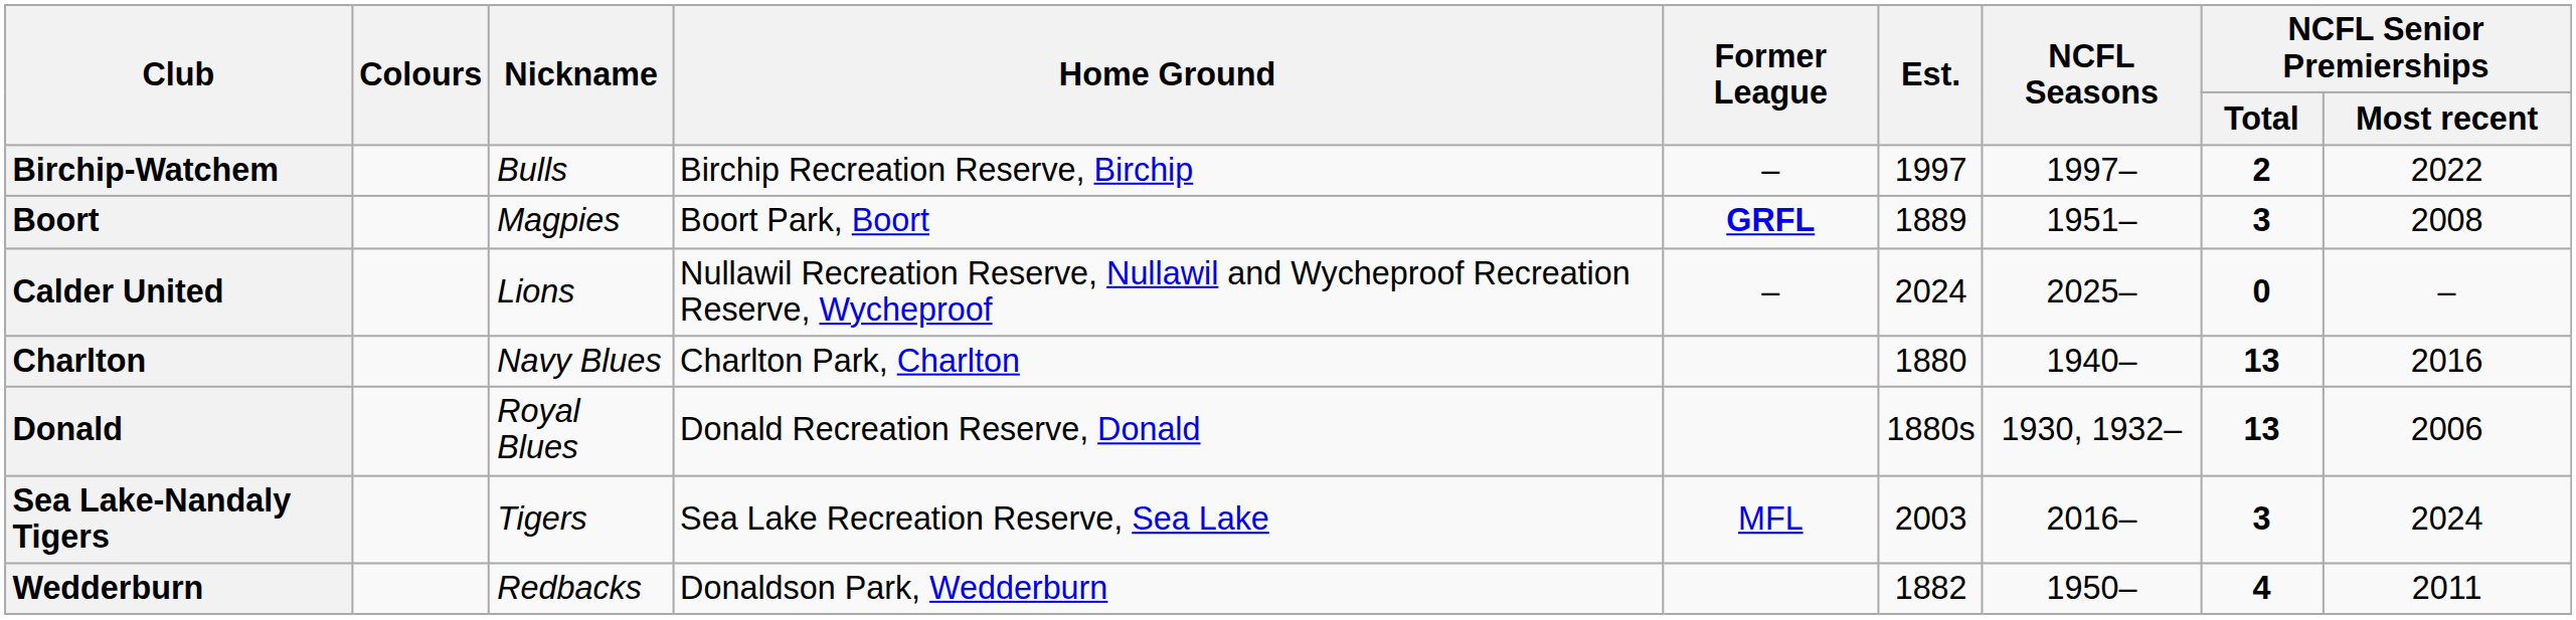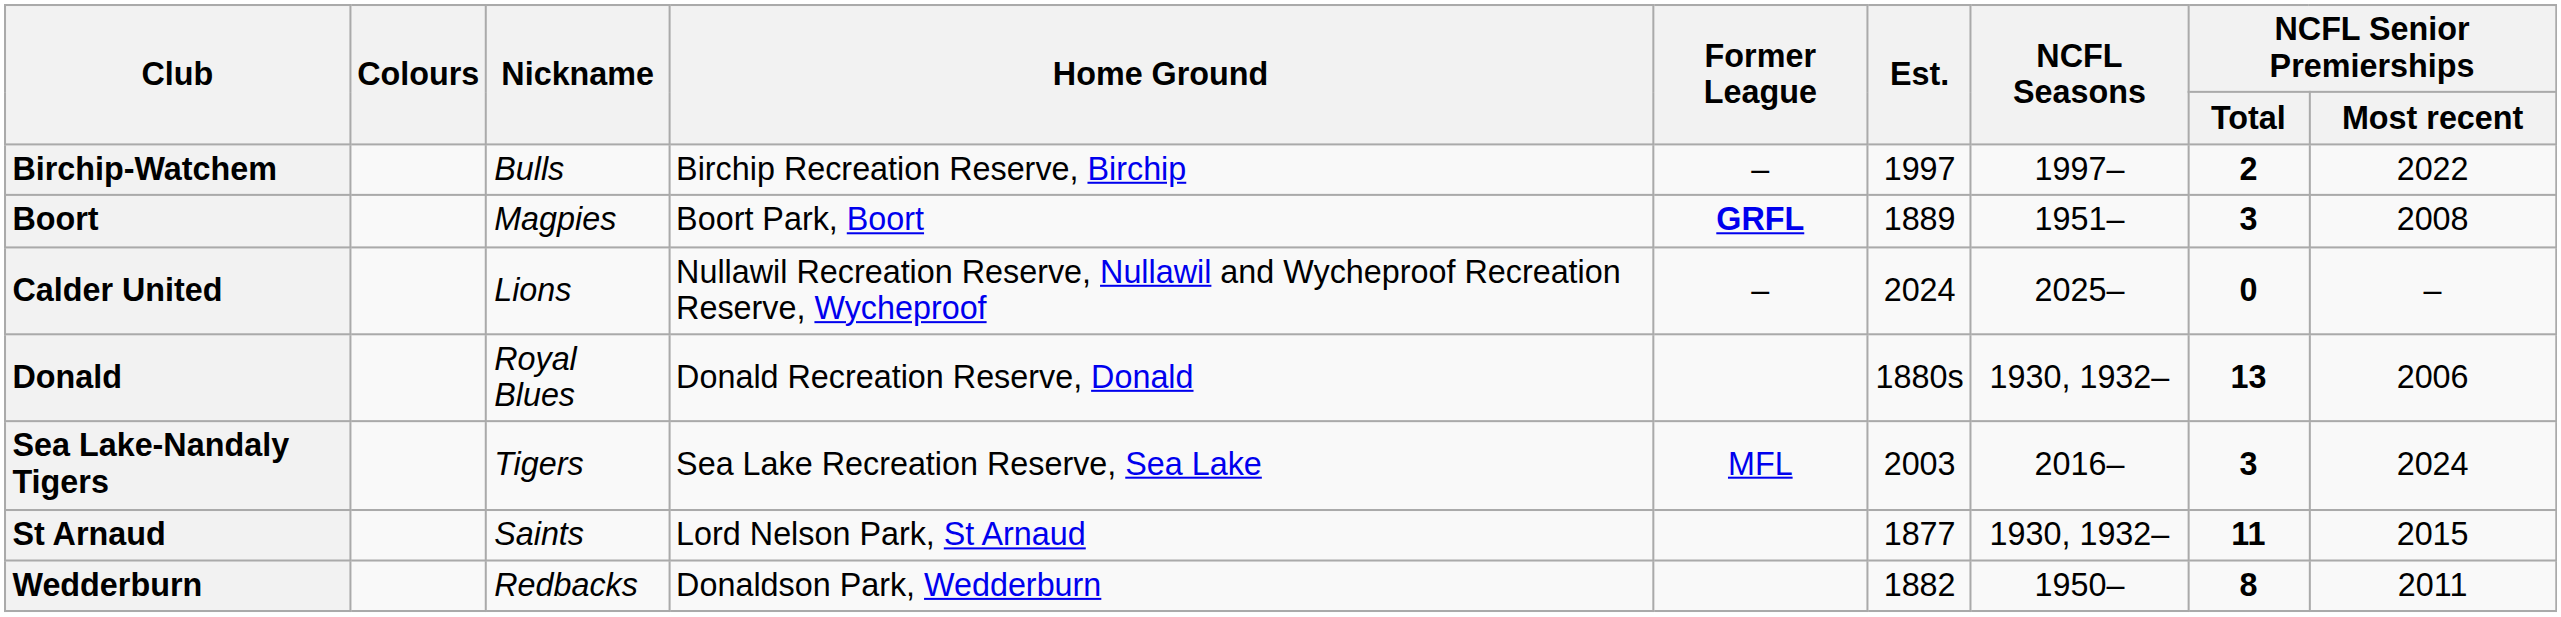 <table class="wikitable sortable mw-collapsible mw-collapsed" style="text-align:center; width:100%">
 <tr>
 <th rowspan="2">Club</th>
 <th rowspan="2">Colours</th>
 <th rowspan="2">Nickname</th>
 <th rowspan="2">Home Ground</th>
 <th rowspan="2">Former League</th>
 <th rowspan="2">Est.</th>
 <th rowspan="2">NCFL Seasons</th>
 <th colspan="2">NCFL Senior Premierships</th>
 </tr>
 <tr>
 <th>Total</th>
 <th>Most recent</th>
 </tr>
 <tr>
 <th style="text-align:left">Birchip-Watchem</th>
 <td></td>
 <td align="left"><em>Bulls</em></td>
 <td align="left">Birchip Recreation Reserve, <a href='#'>Birchip</a></td>
 <td align="center">–</td>
 <td>1997</td>
 <td>1997–</td>
 <td align="center"><strong>2</strong></td>
 <td>2022</td>
 </tr>
 <tr>
 <th style="text-align:left">Boort</th>
 <td></td>
 <td align="left"><em>Magpies</em></td>
 <td align="left">Boort Park, <a href='#'>Boort</a></td>
 <td align="center"><strong><a href='#'>GRFL</a></strong></td>
 <td>1889</td>
 <td>1951–</td>
 <td align="center"><strong>3</strong></td>
 <td>2008</td>
 </tr>
 <tr>
 <th style="text-align:left">Calder United</th>
 <td></td>
 <td align="left"><em>Lions</em></td>
 <td align="left">Nullawil Recreation Reserve, <a href='#'>Nullawil</a> and Wycheproof Recreation Reserve, <a href='#'>Wycheproof</a></td>
 <td align="center">–</td>
 <td>2024</td>
 <td>2025–</td>
 <td align="center"><strong>0</strong></td>
 <td>–</td>
 </tr>
 <tr>
-<th style="text-align:left">Charlton</th>
-<td></td>
-<td align="left"><em>Navy Blues</em></td>
-<td align="left">Charlton Park, <a href='#'>Charlton</a></td>
-<td align="center"></td>
-<td>1880</td>
-<td>1940–</td>
-<td align="center"><strong>13</strong></td>
-<td>2016</td>
-</tr>
-<tr>
 <th style="text-align:left">Donald</th>
 <td></td>
 <td align="left"><em>Royal Blues</em></td>
 <td align="left">Donald Recreation Reserve, <a href='#'>Donald</a></td>
 <td align="center"></td>
 <td>1880s</td>
 <td>1930, 1932–</td>
 <td align="center"><strong>13</strong></td>
 <td>2006</td>
 </tr>
 <tr>
 <th style="text-align:left">Sea Lake-Nandaly Tigers</th>
 <td></td>
 <td align="left"><em>Tigers</em></td>
 <td align="left">Sea Lake Recreation Reserve, <a href='#'>Sea Lake</a></td>
 <td align="center"><a href='#'>MFL</a></td>
 <td>2003</td>
 <td>2016–</td>
 <td align="center"><strong>3</strong></td>
 <td>2024</td>
 </tr>
 <tr>
+<th style="text-align:left">St Arnaud</th>
+<td></td>
+<td align="left"><em>Saints</em></td>
+<td align="left">Lord Nelson Park, <a href='#'>St Arnaud</a></td>
+<td align="center"></td>
+<td>1877</td>
+<td>1930, 1932–</td>
+<td align="center"><strong>11</strong></td>
+<td>2015</td>
+</tr>
+<tr>
 <th style="text-align:left">Wedderburn</th>
 <td></td>
 <td align="left"><em>Redbacks</em></td>
 <td align="left">Donaldson Park, <a href='#'>Wedderburn</a></td>
 <td align="center"></td>
 <td>1882</td>
 <td>1950–</td>
-<td align="center"><strong>4</strong></td>
+<td align="center"><strong>8</strong></td>
 <td>2011</td>
 </tr>
 </table>
